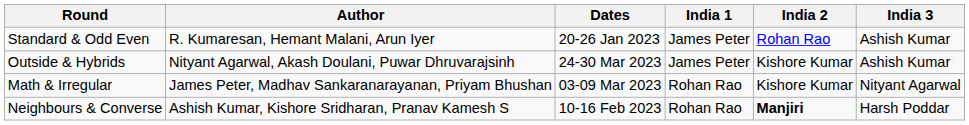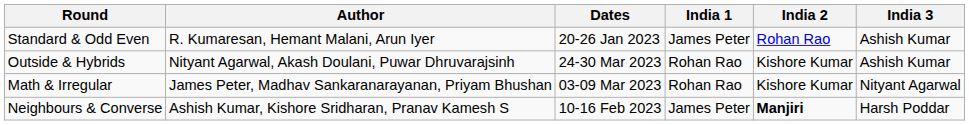 <table class="wikitable">
 <tr>
 <th>Round</th>
 <th>Author</th>
 <th>Dates</th>
 <th>India 1</th>
 <th>India 2</th>
 <th>India 3</th>
 </tr>
 <tr>
 <td>Standard & Odd Even</td>
 <td>R. Kumaresan, Hemant Malani, Arun Iyer</td>
 <td>20-26 Jan 2023</td>
 <td>James Peter</td>
 <td><a href='#'>Rohan Rao</a></td>
 <td>Ashish Kumar</td>
 </tr>
 <tr>
 <td>Outside & Hybrids</td>
 <td>Nityant Agarwal, Akash Doulani, Puwar Dhruvarajsinh</td>
 <td>24-30 Mar 2023</td>
-<td>James Peter</td>
+<td>Rohan Rao</td>
 <td>Kishore Kumar</td>
 <td>Ashish Kumar</td>
 </tr>
 <tr>
 <td>Math & Irregular</td>
 <td>James Peter, Madhav Sankaranarayanan, Priyam Bhushan</td>
 <td>03-09 Mar 2023</td>
 <td>Rohan Rao</td>
 <td>Kishore Kumar</td>
 <td>Nityant Agarwal</td>
 </tr>
 <tr>
 <td>Neighbours & Converse</td>
 <td>Ashish Kumar, Kishore Sridharan, Pranav Kamesh S</td>
 <td>10-16 Feb 2023</td>
-<td>Rohan Rao</td>
+<td>James Peter</td>
 <td><strong>Manjiri</strong></td>
 <td>Harsh Poddar</td>
 </tr>
 </table>
